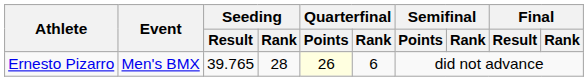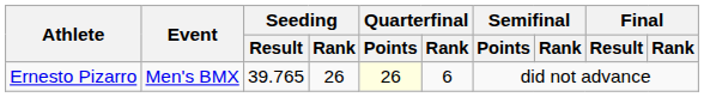 <table class="wikitable" style="font-size:90%">
 <tr>
 <th rowspan="2">Athlete</th>
 <th rowspan="2">Event</th>
 <th colspan="2">Seeding</th>
 <th colspan="2">Quarterfinal</th>
 <th colspan="2">Semifinal</th>
 <th colspan="2">Final</th>
 </tr>
 <tr style="font-size:95%">
 <th>Result</th>
 <th>Rank</th>
 <th>Points</th>
 <th>Rank</th>
 <th>Points</th>
 <th>Rank</th>
 <th>Result</th>
 <th>Rank</th>
 </tr>
 <tr align=center>
 <td align=left><a href='#'>Ernesto Pizarro</a></td>
 <td align=left><a href='#'>Men's BMX</a></td>
 <td>39.765</td>
-<td>28</td>
+<td>26</td>
 <td style="background: lightyellow;">26</td>
 <td>6</td>
 <td colspan=4>did not advance</td>
 </tr>
 </table>
